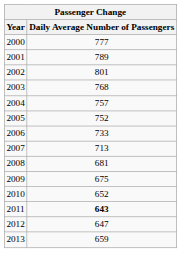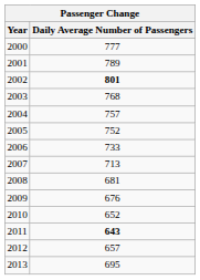 <table class="wikitable" style="margin: 1em 0.2em; text-align: center; font-size: 80%;">
 <tr style="background: #ddd;">
 <th colspan="2">Passenger Change</th>
 </tr>
 <tr>
 <th>Year</th>
 <th>Daily Average Number of Passengers</th>
 </tr>
 <tr>
 <td>2000</td>
 <td>777</td>
 </tr>
 <tr>
 <td>2001</td>
 <td>789</td>
 </tr>
 <tr>
 <td>2002</td>
-<td>801</td>
+<td><strong>801</strong></td>
 </tr>
 <tr>
 <td>2003</td>
 <td>768</td>
 </tr>
 <tr>
 <td>2004</td>
 <td>757</td>
 </tr>
 <tr>
 <td>2005</td>
 <td>752</td>
 </tr>
 <tr>
 <td>2006</td>
 <td>733</td>
 </tr>
 <tr>
 <td>2007</td>
 <td>713</td>
 </tr>
 <tr>
 <td>2008</td>
 <td>681</td>
 </tr>
 <tr>
 <td>2009</td>
-<td>675</td>
+<td>676</td>
 </tr>
 <tr>
 <td>2010</td>
 <td>652</td>
 </tr>
 <tr>
 <td>2011</td>
 <td><strong>643</strong></td>
 </tr>
 <tr>
 <td>2012</td>
-<td>647</td>
+<td>657</td>
 </tr>
 <tr>
 <td>2013</td>
-<td>659</td>
+<td>695</td>
 </tr>
 </table>
